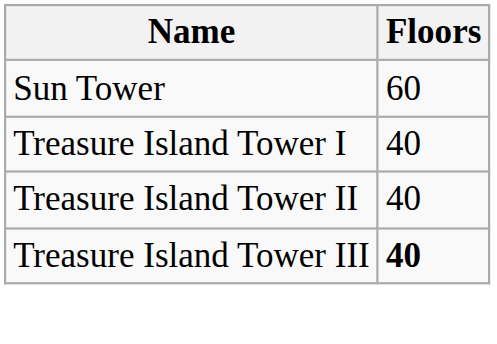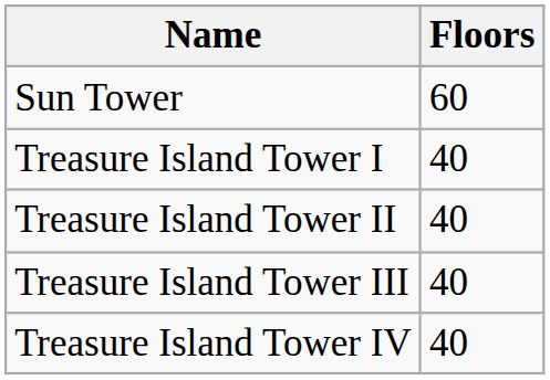 <table class="wikitable sortable">
 <tr>
 <th>Name</th>
 <th>Floors</th>
 </tr>
 <tr>
 <td>Sun Tower</td>
 <td>60</td>
 </tr>
 <tr>
 <td>Treasure Island Tower I</td>
 <td>40</td>
 </tr>
 <tr>
 <td>Treasure Island Tower II</td>
 <td>40</td>
 </tr>
 <tr>
 <td>Treasure Island Tower III</td>
-<td><strong>40</strong></td>
+<td>40</td>
+</tr>
+<tr>
+<td>Treasure Island Tower IV</td>
+<td>40</td>
 </tr>
 </table>
